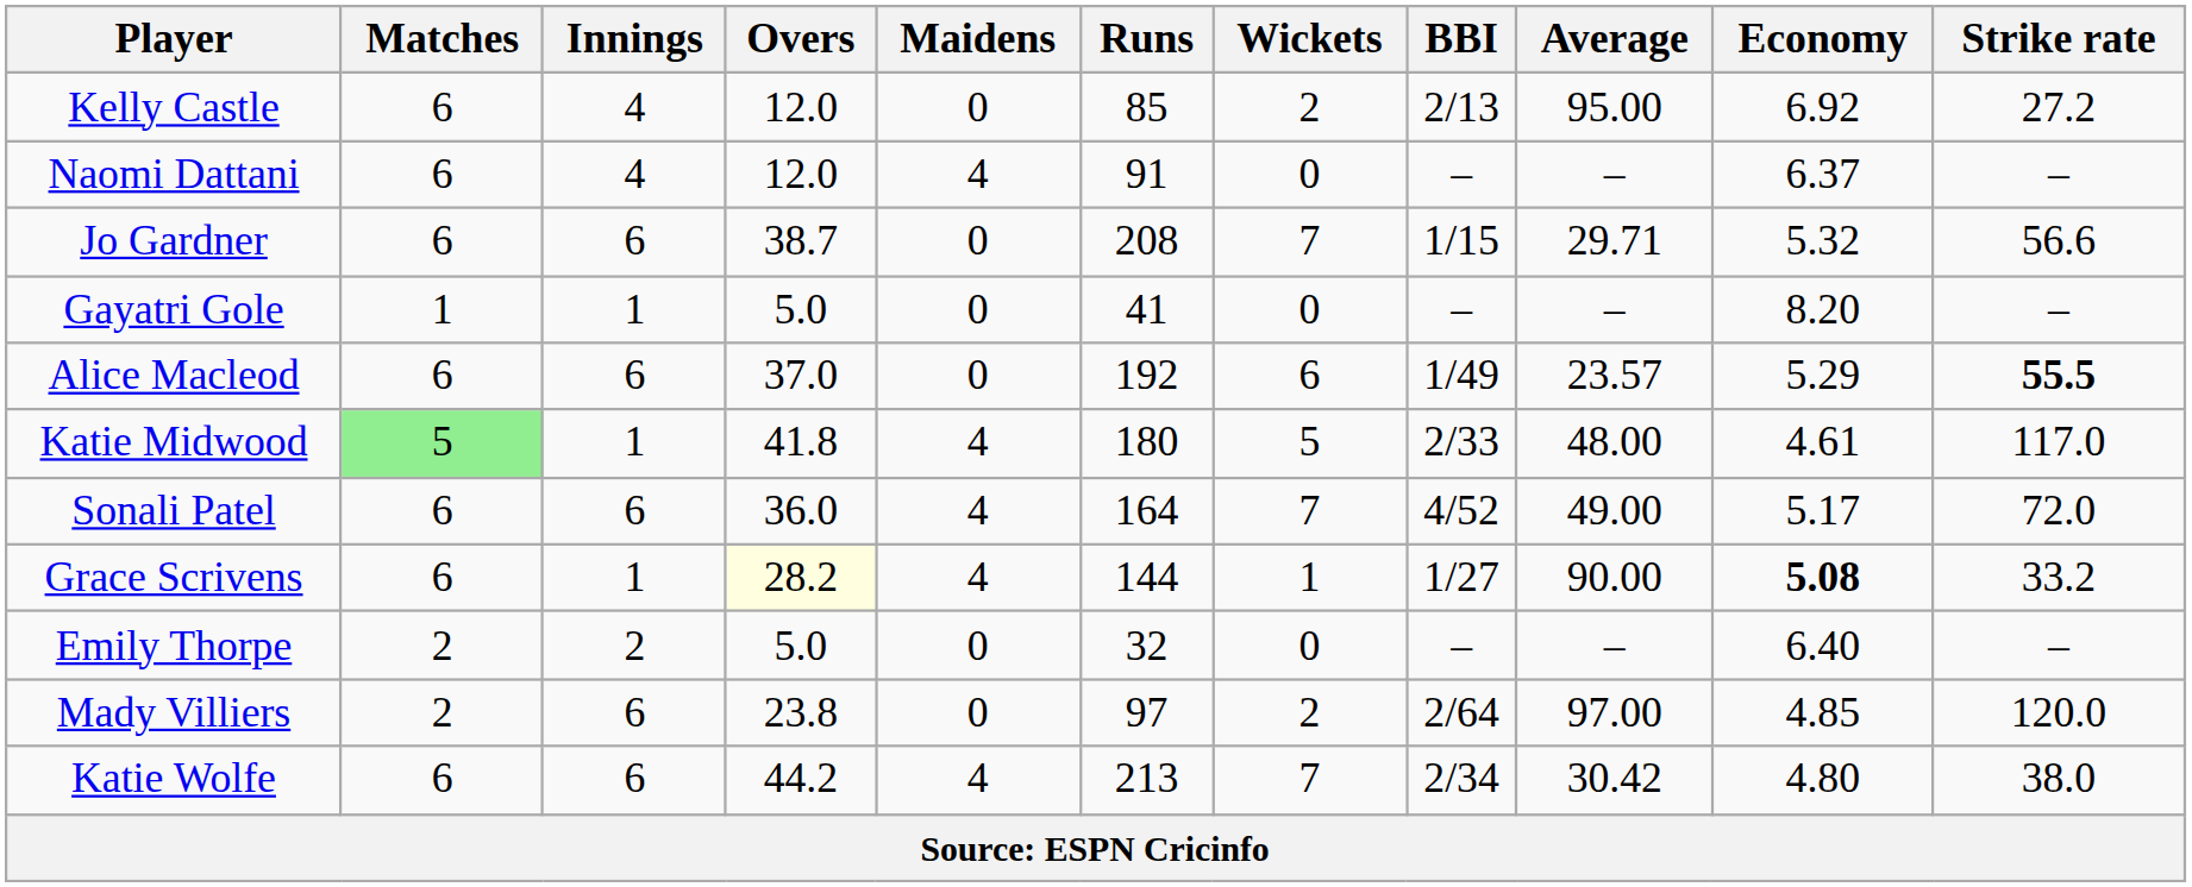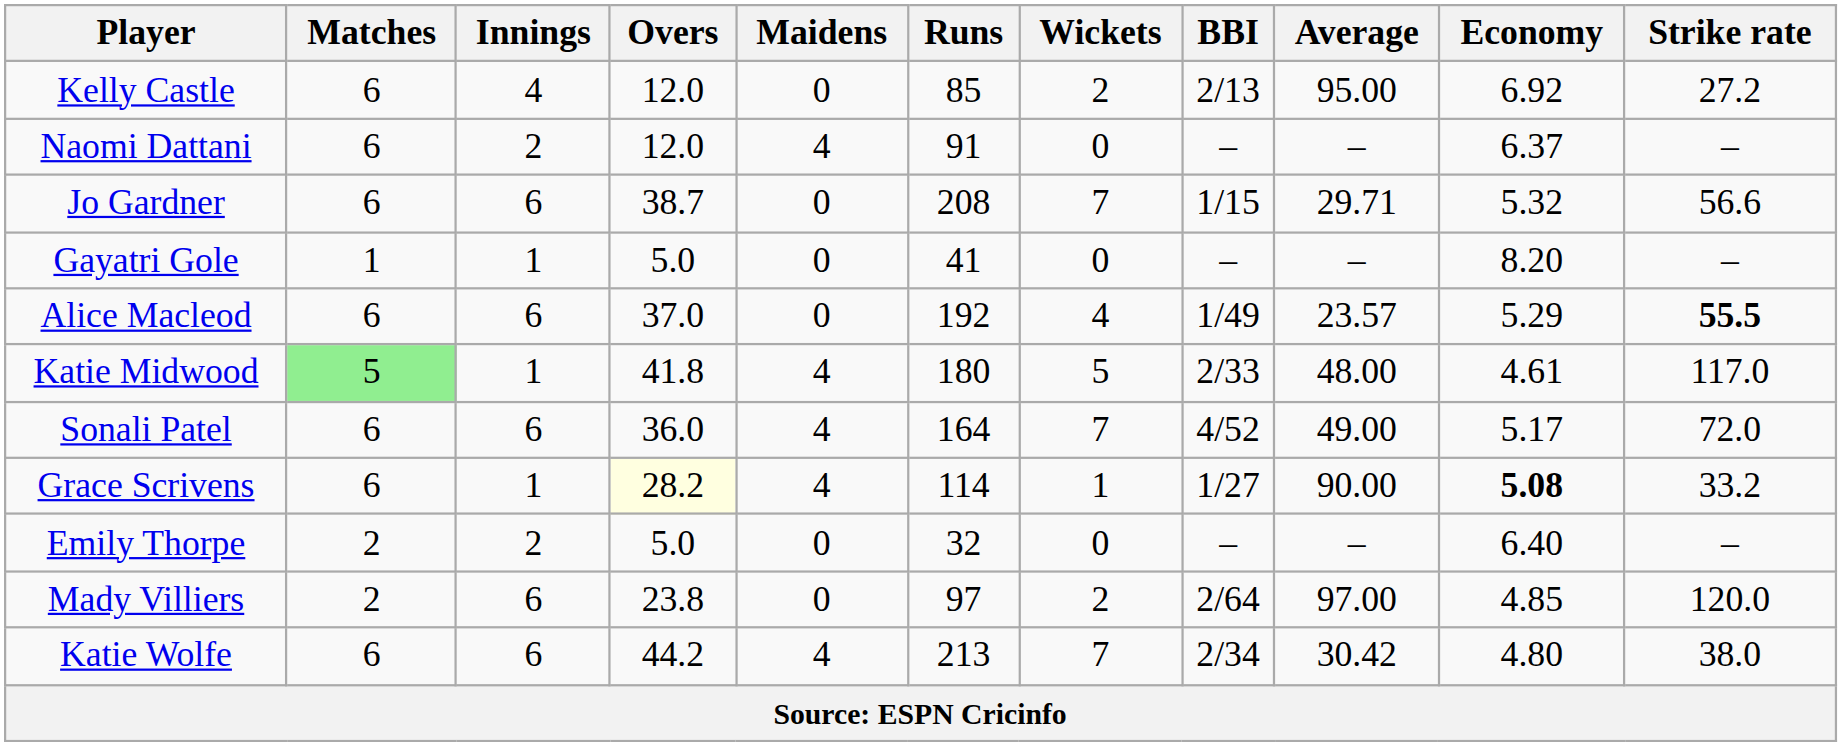 <table class="wikitable" style="text-align:center; width:65%;">
 <tr>
 <th>Player</th>
 <th>Matches</th>
 <th>Innings</th>
 <th>Overs</th>
 <th>Maidens</th>
 <th>Runs</th>
 <th>Wickets</th>
 <th>BBI</th>
 <th>Average</th>
 <th>Economy</th>
 <th>Strike rate</th>
 </tr>
 <tr>
 <td><a href='#'>Kelly Castle</a></td>
 <td>6</td>
 <td>4</td>
 <td>12.0</td>
 <td>0</td>
 <td>85</td>
 <td>2</td>
 <td>2/13</td>
 <td>95.00</td>
 <td>6.92</td>
 <td>27.2</td>
 </tr>
 <tr>
 <td><a href='#'>Naomi Dattani</a></td>
 <td>6</td>
-<td>4</td>
+<td>2</td>
 <td>12.0</td>
 <td>4</td>
 <td>91</td>
 <td>0</td>
 <td>–</td>
 <td>–</td>
 <td>6.37</td>
 <td>–</td>
 </tr>
 <tr>
 <td><a href='#'>Jo Gardner</a></td>
 <td>6</td>
 <td>6</td>
 <td>38.7</td>
 <td>0</td>
 <td>208</td>
 <td>7</td>
 <td>1/15</td>
 <td>29.71</td>
 <td>5.32</td>
 <td>56.6</td>
 </tr>
 <tr>
 <td><a href='#'>Gayatri Gole</a></td>
 <td>1</td>
 <td>1</td>
 <td>5.0</td>
 <td>0</td>
 <td>41</td>
 <td>0</td>
 <td>–</td>
 <td>–</td>
 <td>8.20</td>
 <td>–</td>
 </tr>
 <tr>
 <td><a href='#'>Alice Macleod</a></td>
 <td>6</td>
 <td>6</td>
 <td>37.0</td>
 <td>0</td>
 <td>192</td>
-<td>6</td>
+<td>4</td>
 <td>1/49</td>
 <td>23.57</td>
 <td>5.29</td>
 <td><strong>55.5</strong></td>
 </tr>
 <tr>
 <td><a href='#'>Katie Midwood</a></td>
 <td style="background: lightgreen;">5</td>
 <td>1</td>
 <td>41.8</td>
 <td>4</td>
 <td>180</td>
 <td>5</td>
 <td>2/33</td>
 <td>48.00</td>
 <td>4.61</td>
 <td>117.0</td>
 </tr>
 <tr>
 <td><a href='#'>Sonali Patel</a></td>
 <td>6</td>
 <td>6</td>
 <td>36.0</td>
 <td>4</td>
 <td>164</td>
 <td>7</td>
 <td>4/52</td>
 <td>49.00</td>
 <td>5.17</td>
 <td>72.0</td>
 </tr>
 <tr>
 <td><a href='#'>Grace Scrivens</a></td>
 <td>6</td>
 <td>1</td>
 <td style="background: lightyellow;">28.2</td>
 <td>4</td>
-<td>144</td>
+<td>114</td>
 <td>1</td>
 <td>1/27</td>
 <td>90.00</td>
 <td><strong>5.08</strong></td>
 <td>33.2</td>
 </tr>
 <tr>
 <td><a href='#'>Emily Thorpe</a></td>
 <td>2</td>
 <td>2</td>
 <td>5.0</td>
 <td>0</td>
 <td>32</td>
 <td>0</td>
 <td>–</td>
 <td>–</td>
 <td>6.40</td>
 <td>–</td>
 </tr>
 <tr>
 <td><a href='#'>Mady Villiers</a></td>
 <td>2</td>
 <td>6</td>
 <td>23.8</td>
 <td>0</td>
 <td>97</td>
 <td>2</td>
 <td>2/64</td>
 <td>97.00</td>
 <td>4.85</td>
 <td>120.0</td>
 </tr>
 <tr>
 <td><a href='#'>Katie Wolfe</a></td>
 <td>6</td>
 <td>6</td>
 <td>44.2</td>
 <td>4</td>
 <td>213</td>
 <td>7</td>
 <td>2/34</td>
 <td>30.42</td>
 <td>4.80</td>
 <td>38.0</td>
 </tr>
 <tr>
 <th colspan="13"><small>Source: ESPN Cricinfo </small></th>
 </tr>
 </table>
